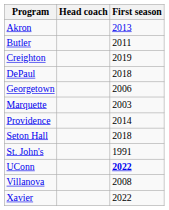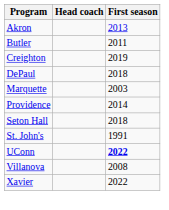 <table class="wikitable sortable">
 <tr>
 <th>Program</th>
 <th>Head coach</th>
 <th>First season</th>
 </tr>
 <tr>
 <td><a href='#'>Akron</a></td>
 <td></td>
 <td><a href='#'>2013</a></td>
 </tr>
 <tr>
 <td><a href='#'>Butler</a></td>
 <td></td>
 <td>2011</td>
 </tr>
 <tr>
 <td><a href='#'>Creighton</a></td>
 <td></td>
 <td>2019</td>
 </tr>
 <tr>
 <td><a href='#'>DePaul</a></td>
 <td></td>
 <td>2018</td>
-</tr>
-<tr>
-<td><a href='#'>Georgetown</a></td>
-<td></td>
-<td>2006</td>
 </tr>
 <tr>
 <td><a href='#'>Marquette</a></td>
 <td></td>
 <td>2003</td>
 </tr>
 <tr>
 <td><a href='#'>Providence</a></td>
 <td></td>
 <td>2014</td>
 </tr>
 <tr>
 <td><a href='#'>Seton Hall</a></td>
 <td></td>
 <td>2018</td>
 </tr>
 <tr>
 <td><a href='#'>St. John's</a></td>
 <td></td>
 <td>1991</td>
 </tr>
 <tr>
 <td><a href='#'>UConn</a></td>
 <td></td>
 <td><strong><a href='#'>2022</a></strong></td>
 </tr>
 <tr>
 <td><a href='#'>Villanova</a></td>
 <td></td>
 <td>2008</td>
 </tr>
 <tr>
 <td><a href='#'>Xavier</a></td>
 <td></td>
 <td>2022</td>
 </tr>
 </table>
